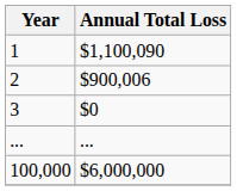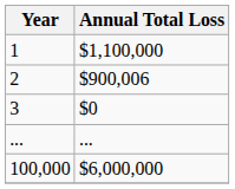 <table class="wikitable" border="1">
 <tr>
 <th>Year</th>
 <th>Annual Total Loss</th>
 </tr>
 <tr>
 <td>1</td>
-<td>$1,100,090</td>
+<td>$1,100,000</td>
 </tr>
 <tr>
 <td>2</td>
 <td>$900,006</td>
 </tr>
 <tr>
 <td>3</td>
 <td>$0</td>
 </tr>
 <tr>
 <td>...</td>
 <td>...</td>
 </tr>
 <tr>
 <td>100,000</td>
 <td>$6,000,000</td>
 </tr>
 <tr>
 </tr>
 </table>
